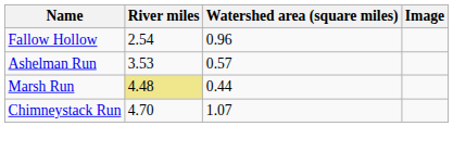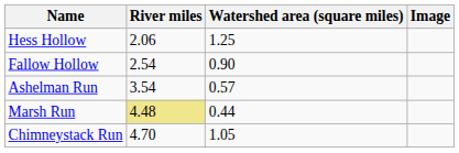 <table class="wikitable">
 <tr>
 <th>Name</th>
 <th>River miles</th>
 <th>Watershed area (square miles)</th>
 <th>Image</th>
 </tr>
 <tr>
+<td><a href='#'>Hess Hollow</a></td>
+<td>2.06</td>
+<td>1.25</td>
+<td></td>
+</tr>
+<tr>
 <td><a href='#'>Fallow Hollow</a></td>
 <td>2.54</td>
-<td>0.96</td>
+<td>0.90</td>
 <td></td>
 </tr>
 <tr>
 <td><a href='#'>Ashelman Run</a></td>
-<td>3.53</td>
+<td>3.54</td>
 <td>0.57</td>
 <td></td>
 </tr>
 <tr>
 <td><a href='#'>Marsh Run</a></td>
 <td style="background: khaki;">4.48</td>
 <td>0.44</td>
 <td></td>
 </tr>
 <tr>
 <td><a href='#'>Chimneystack Run</a></td>
 <td>4.70</td>
-<td>1.07</td>
+<td>1.05</td>
 <td></td>
 </tr>
 </table>
